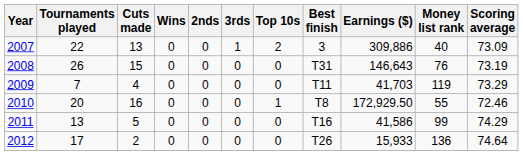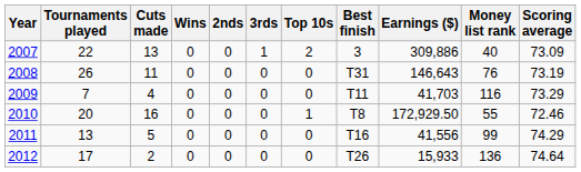 <table class="wikitable" style="text-align:center; font-size: 95%;">
 <tr>
 <th>Year</th>
 <th>Tournaments<br>played</th>
 <th>Cuts<br>made</th>
 <th>Wins</th>
 <th>2nds</th>
 <th>3rds</th>
 <th>Top 10s</th>
 <th>Best<br>finish</th>
 <th>Earnings ($)</th>
 <th>Money<br>list rank</th>
 <th>Scoring<br>average</th>
 </tr>
 <tr>
 <td><a href='#'>2007</a></td>
 <td>22</td>
 <td>13</td>
 <td>0</td>
 <td>0</td>
 <td>1</td>
 <td>2</td>
 <td>3</td>
 <td align="right">309,886</td>
 <td>40</td>
 <td>73.09</td>
 </tr>
 <tr>
 <td><a href='#'>2008</a></td>
 <td>26</td>
-<td>15</td>
+<td>11</td>
 <td>0</td>
 <td>0</td>
 <td>0</td>
 <td>0</td>
 <td>T31</td>
 <td align="right">146,643</td>
 <td>76</td>
 <td>73.19</td>
 </tr>
 <tr>
 <td><a href='#'>2009</a></td>
 <td>7</td>
 <td>4</td>
 <td>0</td>
 <td>0</td>
 <td>0</td>
 <td>0</td>
 <td>T11</td>
 <td align="right">41,703</td>
-<td>119</td>
+<td>116</td>
 <td>73.29</td>
 </tr>
 <tr>
 <td><a href='#'>2010</a></td>
 <td>20</td>
 <td>16</td>
 <td>0</td>
 <td>0</td>
 <td>0</td>
 <td>1</td>
 <td>T8</td>
 <td align="right">172,929.50</td>
 <td>55</td>
 <td>72.46</td>
 </tr>
 <tr>
 <td><a href='#'>2011</a></td>
 <td>13</td>
 <td>5</td>
 <td>0</td>
 <td>0</td>
 <td>0</td>
 <td>0</td>
 <td>T16</td>
-<td align="right">41,586</td>
+<td align="right">41,556</td>
 <td>99</td>
 <td>74.29</td>
 </tr>
 <tr>
 <td><a href='#'>2012</a></td>
 <td>17</td>
 <td>2</td>
 <td>0</td>
 <td>0</td>
 <td>0</td>
 <td>0</td>
 <td>T26</td>
 <td align="right">15,933</td>
 <td>136</td>
 <td>74.64</td>
 </tr>
 </table>
